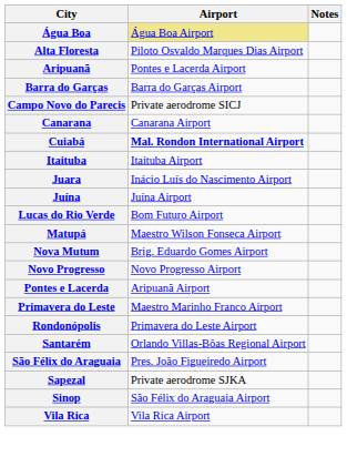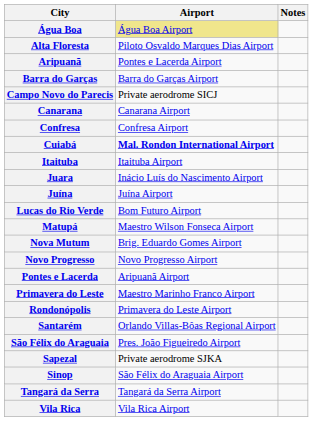 <table class="wikitable sortable">
 <tr>
 <th scope="col">City</th>
 <th scope="col">Airport</th>
 <th scope="col">Notes</th>
 </tr>
 <tr>
 <th scope="row"><a href='#'>Água Boa</a></th>
 <td style="background: khaki;"><a href='#'>Água Boa Airport</a></td>
 <td></td>
 </tr>
 <tr>
 <th scope="row"><a href='#'>Alta Floresta</a></th>
 <td><a href='#'>Piloto Osvaldo Marques Dias Airport</a></td>
 <td></td>
 </tr>
 <tr>
 <th scope="row"><a href='#'>Aripuanã</a></th>
 <td><a href='#'>Pontes e Lacerda Airport</a></td>
 <td></td>
 </tr>
 <tr>
 <th scope="row"><a href='#'>Barra do Garças</a></th>
 <td><a href='#'>Barra do Garças Airport</a></td>
 <td></td>
 </tr>
 <tr>
 <th scope="row"><a href='#'>Campo Novo do Parecis</a></th>
 <td>Private aerodrome SICJ</td>
 <td></td>
 </tr>
 <tr>
 <th scope="row"><a href='#'>Canarana</a></th>
 <td><a href='#'>Canarana Airport</a></td>
+<td></td>
+</tr>
+<tr>
+<th scope="row"><a href='#'>Confresa</a></th>
+<td><a href='#'>Confresa Airport</a></td>
 <td></td>
 </tr>
 <tr>
 <th scope="row"><a href='#'>Cuiabá</a></th>
 <td><strong><a href='#'>Mal. Rondon International Airport</a></strong></td>
 <td></td>
 </tr>
 <tr>
 <th scope="row"><a href='#'>Itaituba</a></th>
 <td><a href='#'>Itaituba Airport</a></td>
 <td></td>
 </tr>
 <tr>
 <th scope="row"><a href='#'>Juara</a></th>
 <td><a href='#'>Inácio Luís do Nascimento Airport</a></td>
 <td></td>
 </tr>
 <tr>
 <th scope="row"><a href='#'>Juína</a></th>
 <td><a href='#'>Juína Airport</a></td>
 <td></td>
 </tr>
 <tr>
 <th scope="row"><a href='#'>Lucas do Rio Verde</a></th>
 <td><a href='#'>Bom Futuro Airport</a></td>
 <td></td>
 </tr>
 <tr>
 <th scope="row"><a href='#'>Matupá</a></th>
 <td><a href='#'>Maestro Wilson Fonseca Airport</a></td>
 <td></td>
 </tr>
 <tr>
 <th scope="row"><a href='#'>Nova Mutum</a></th>
 <td><a href='#'>Brig. Eduardo Gomes Airport</a></td>
 <td></td>
 </tr>
 <tr>
 <th scope="row"><a href='#'>Novo Progresso</a></th>
 <td><a href='#'>Novo Progresso Airport</a></td>
 <td></td>
 </tr>
 <tr>
 <th scope="row"><a href='#'>Pontes e Lacerda</a></th>
 <td><a href='#'>Aripuanã Airport</a></td>
 <td></td>
 </tr>
 <tr>
 <th scope="row"><a href='#'>Primavera do Leste</a></th>
 <td><a href='#'>Maestro Marinho Franco Airport</a></td>
 <td></td>
 </tr>
 <tr>
 <th scope="row"><a href='#'>Rondonópolis</a></th>
 <td><a href='#'>Primavera do Leste Airport</a></td>
 <td></td>
 </tr>
 <tr>
 <th scope="row"><a href='#'>Santarém</a></th>
 <td><a href='#'>Orlando Villas-Bôas Regional Airport</a></td>
 <td></td>
 </tr>
 <tr>
 <th scope="row"><a href='#'>São Félix do Araguaia</a></th>
 <td><a href='#'>Pres. João Figueiredo Airport</a></td>
 <td></td>
 </tr>
 <tr>
 <th scope="row"><a href='#'>Sapezal</a></th>
 <td>Private aerodrome SJKA</td>
 <td></td>
 </tr>
 <tr>
 <th scope="row"><a href='#'>Sinop</a></th>
 <td><a href='#'>São Félix do Araguaia Airport</a></td>
 <td></td>
 </tr>
 <tr>
+<th scope="row"><a href='#'>Tangará da Serra</a></th>
+<td><a href='#'>Tangará da Serra Airport</a></td>
+<td></td>
+</tr>
+<tr>
 <th scope="row"><a href='#'>Vila Rica</a></th>
 <td><a href='#'>Vila Rica Airport</a></td>
 <td></td>
 </tr>
 </table>
